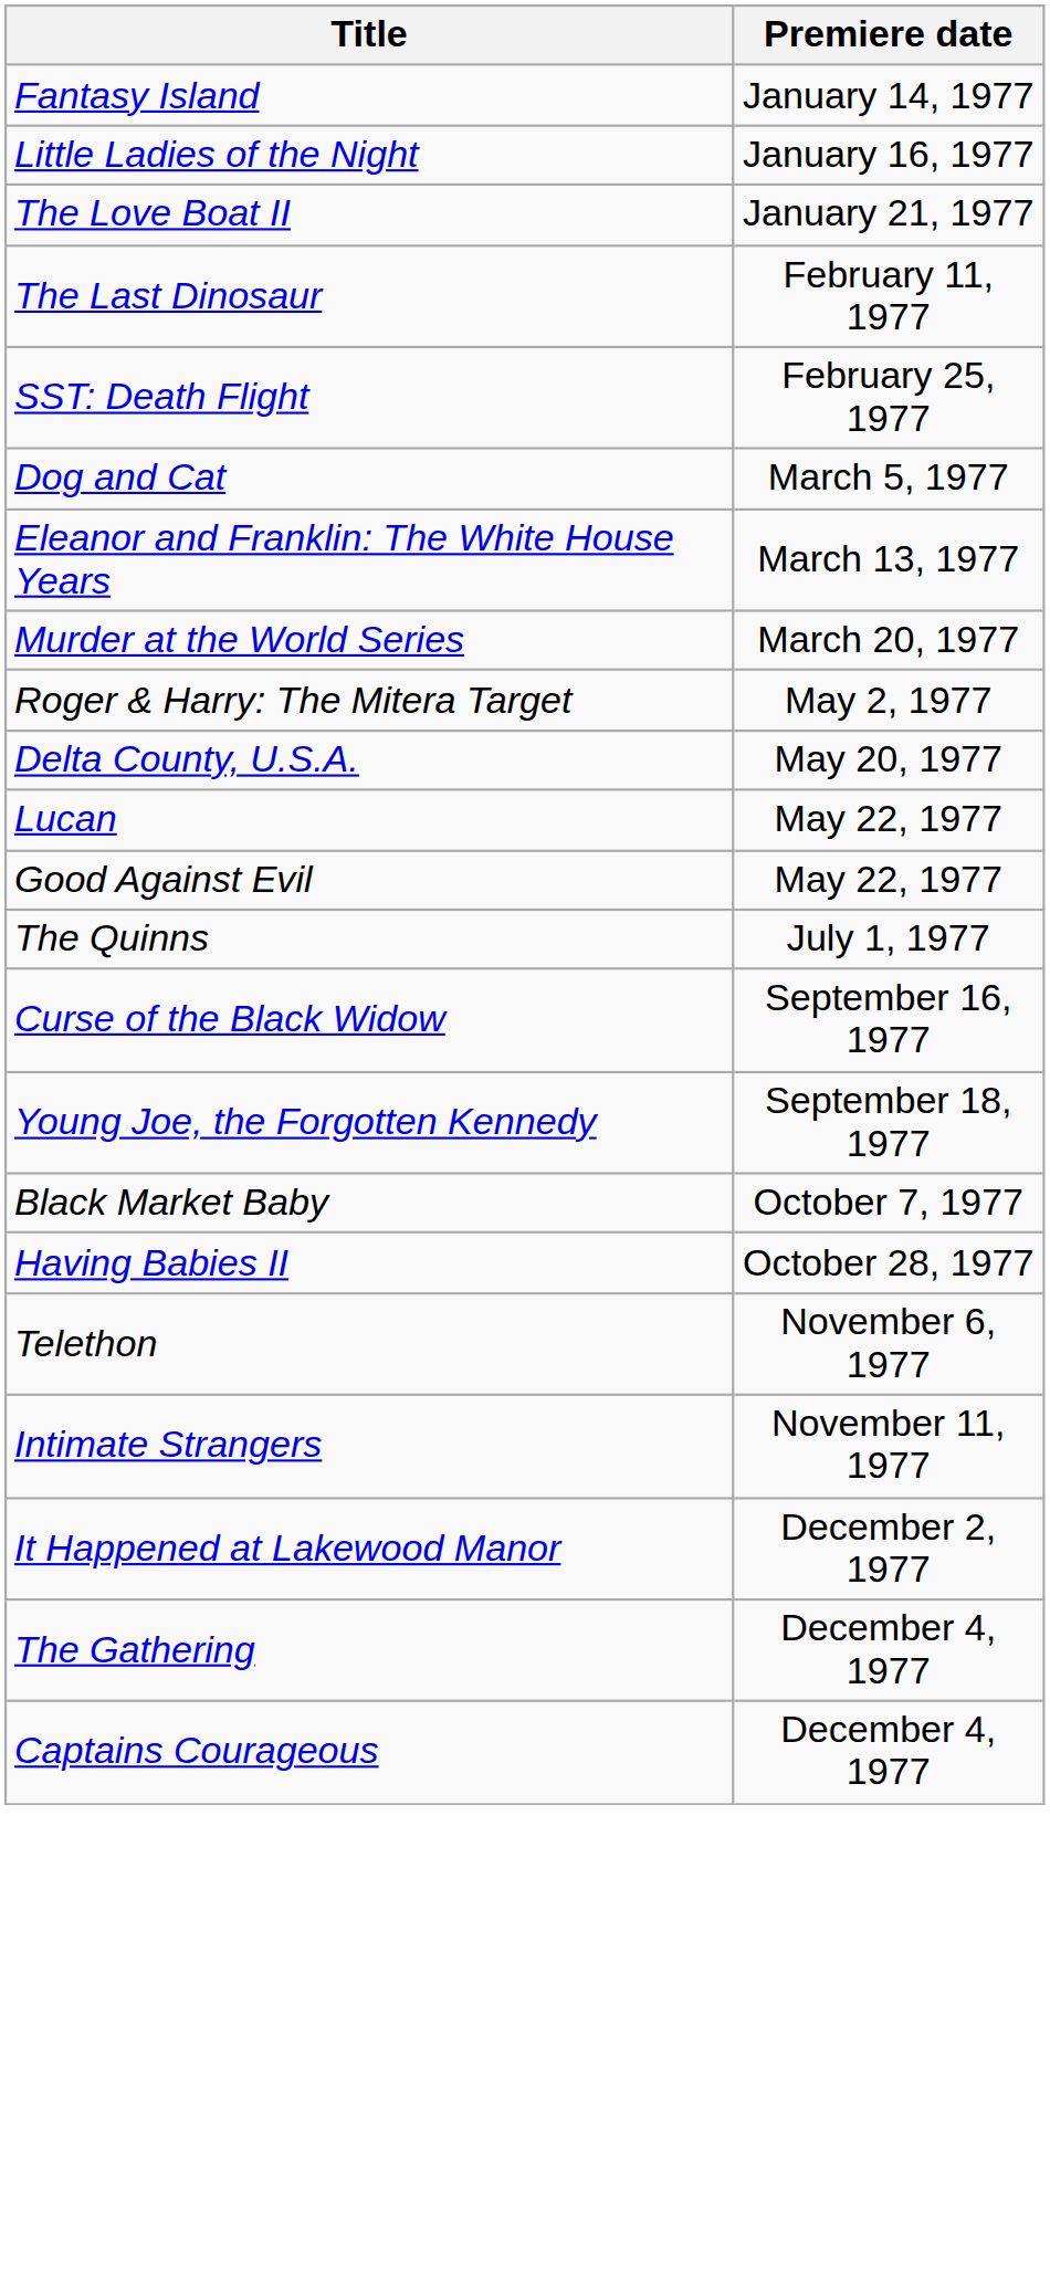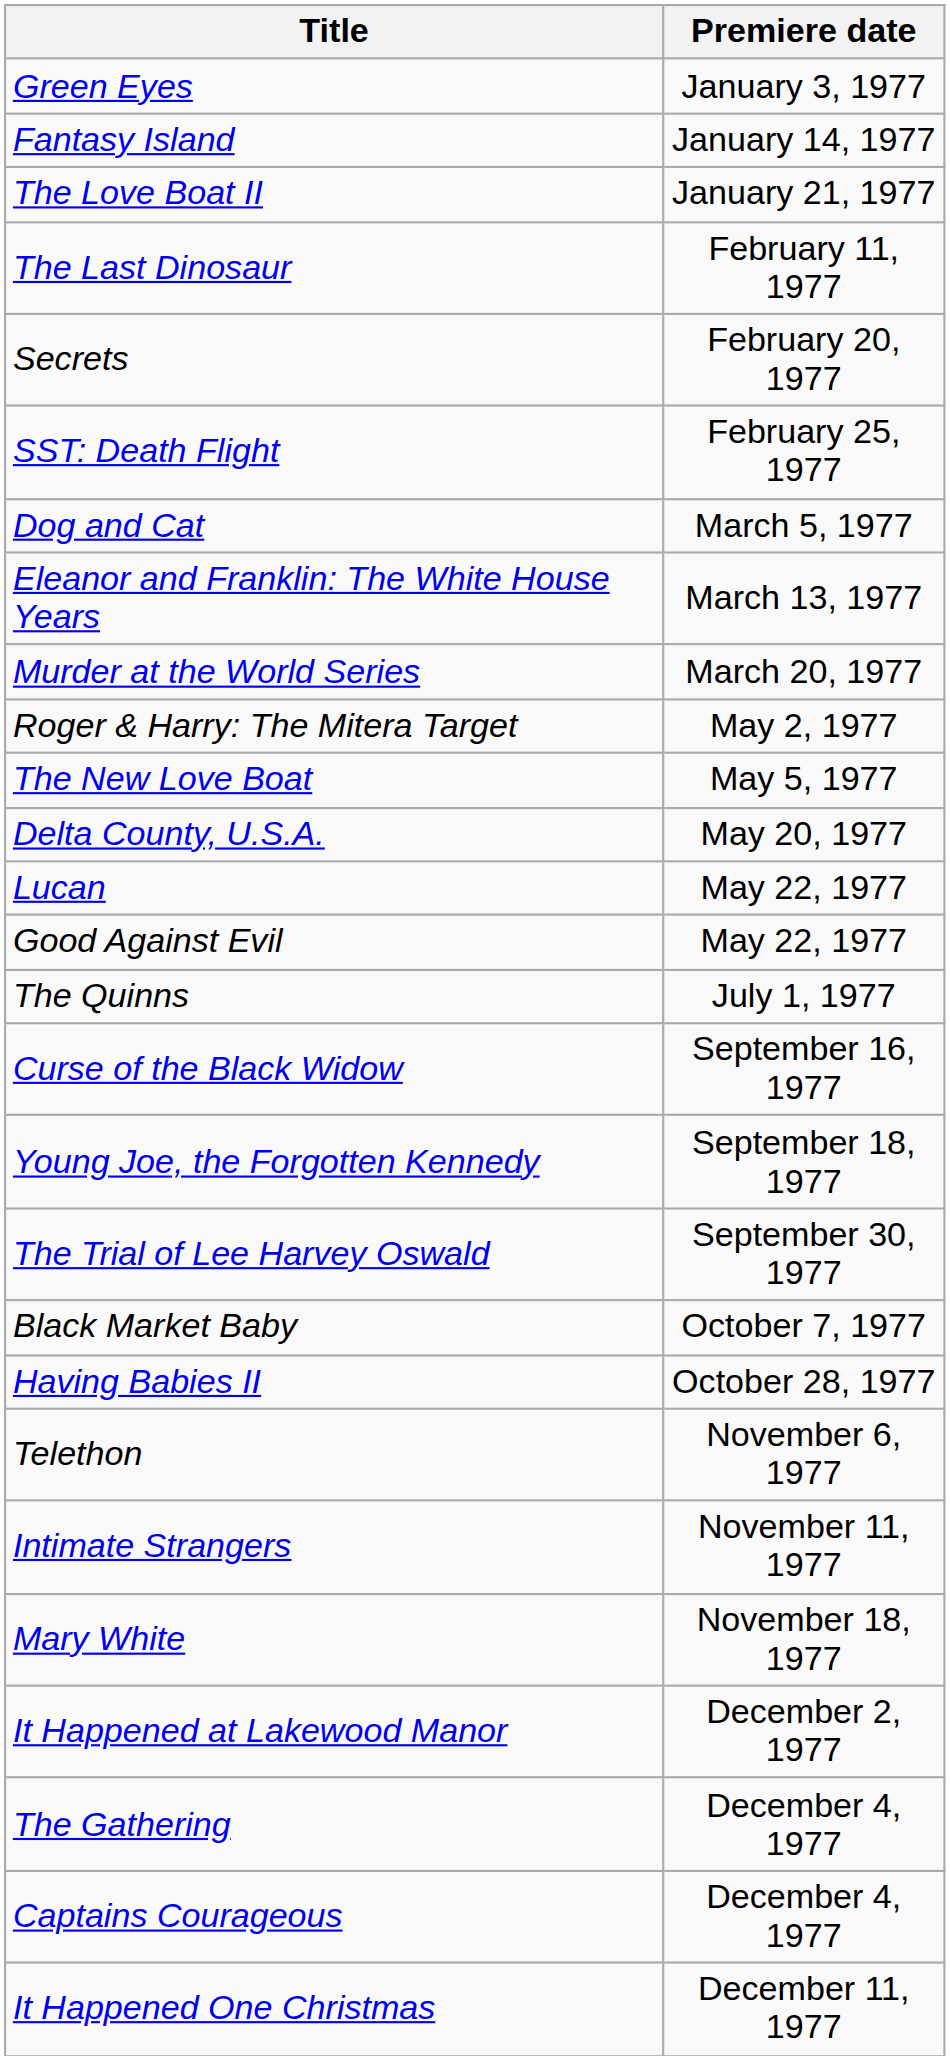 <table class="wikitable plainrowheaders sortable" style="width:50%;text-align:center;">
 <tr>
 <th scope="col" style="width:40%;">Title</th>
 <th scope="col" style="width:14%;">Premiere date</th>
 </tr>
 <tr>
+<td scope="row" style="text-align:left;"><em><a href='#'>Green Eyes</a></em></td>
+<td>January 3, 1977</td>
+</tr>
+<tr>
 <td scope="row" style="text-align:left;"><em><a href='#'>Fantasy Island</a></em></td>
 <td>January 14, 1977</td>
-</tr>
-<tr>
-<td scope="row" style="text-align:left;"><em><a href='#'>Little Ladies of the Night</a></em></td>
-<td>January 16, 1977</td>
 </tr>
 <tr>
 <td scope="row" style="text-align:left;"><em><a href='#'>The Love Boat II</a></em></td>
 <td>January 21, 1977</td>
 </tr>
 <tr>
 <td scope="row" style="text-align:left;"><em><a href='#'>The Last Dinosaur</a></em></td>
 <td>February 11, 1977</td>
+</tr>
+<tr>
+<td scope="row" style="text-align:left;"><em>Secrets</em></td>
+<td>February 20, 1977</td>
 </tr>
 <tr>
 <td scope="row" style="text-align:left;"><em><a href='#'>SST: Death Flight</a></em></td>
 <td>February 25, 1977</td>
 </tr>
 <tr>
 <td scope="row" style="text-align:left;"><em><a href='#'>Dog and Cat</a></em></td>
 <td>March 5, 1977</td>
 </tr>
 <tr>
 <td scope="row" style="text-align:left;"><em><a href='#'>Eleanor and Franklin: The White House Years</a></em></td>
 <td>March 13, 1977</td>
 </tr>
 <tr>
 <td scope="row" style="text-align:left;"><em><a href='#'>Murder at the World Series</a></em></td>
 <td>March 20, 1977</td>
 </tr>
 <tr>
 <td scope="row" style="text-align:left;"><em>Roger & Harry: The Mitera Target</em></td>
 <td>May 2, 1977</td>
+</tr>
+<tr>
+<td scope="row" style="text-align:left;"><em><a href='#'>The New Love Boat</a></em></td>
+<td>May 5, 1977</td>
 </tr>
 <tr>
 <td scope="row" style="text-align:left;"><em><a href='#'>Delta County, U.S.A.</a></em></td>
 <td>May 20, 1977</td>
 </tr>
 <tr>
 <td scope="row" style="text-align:left;"><em><a href='#'>Lucan</a></em></td>
 <td>May 22, 1977</td>
 </tr>
 <tr>
 <td scope="row" style="text-align:left;"><em>Good Against Evil</em></td>
 <td>May 22, 1977</td>
 </tr>
 <tr>
 <td scope="row" style="text-align:left;"><em>The Quinns</em></td>
 <td>July 1, 1977</td>
 </tr>
 <tr>
 <td scope="row" style="text-align:left;"><em><a href='#'>Curse of the Black Widow</a></em></td>
 <td>September 16, 1977</td>
 </tr>
 <tr>
 <td scope="row" style="text-align:left;"><em><a href='#'>Young Joe, the Forgotten Kennedy</a></em></td>
 <td>September 18, 1977</td>
 </tr>
 <tr>
+<td scope="row" style="text-align:left;"><em><a href='#'>The Trial of Lee Harvey Oswald</a></em></td>
+<td>September 30, 1977</td>
+</tr>
+<tr>
 <td scope="row" style="text-align:left;"><em>Black Market Baby</em></td>
 <td>October 7, 1977</td>
 </tr>
 <tr>
 <td scope="row" style="text-align:left;"><em><a href='#'>Having Babies II</a></em></td>
 <td>October 28, 1977</td>
 </tr>
 <tr>
 <td scope="row" style="text-align:left;"><em>Telethon</em></td>
 <td>November 6, 1977</td>
 </tr>
 <tr>
 <td scope="row" style="text-align:left;"><em><a href='#'>Intimate Strangers</a></em></td>
 <td>November 11, 1977</td>
 </tr>
 <tr>
+<td scope="row" style="text-align:left;"><em><a href='#'>Mary White</a></em></td>
+<td>November 18, 1977</td>
+</tr>
+<tr>
 <td scope="row" style="text-align:left;"><em><a href='#'>It Happened at Lakewood Manor</a></em></td>
 <td>December 2, 1977</td>
 </tr>
 <tr>
 <td scope="row" style="text-align:left;"><em><a href='#'>The Gathering</a></em></td>
 <td>December 4, 1977</td>
 </tr>
 <tr>
 <td scope="row" style="text-align:left;"><em><a href='#'>Captains Courageous</a></em></td>
 <td>December 4, 1977</td>
 </tr>
+<tr>
+<td scope="row" style="text-align:left;"><em><a href='#'>It Happened One Christmas</a></em></td>
+<td>December 11, 1977</td>
+</tr>
 </table>
